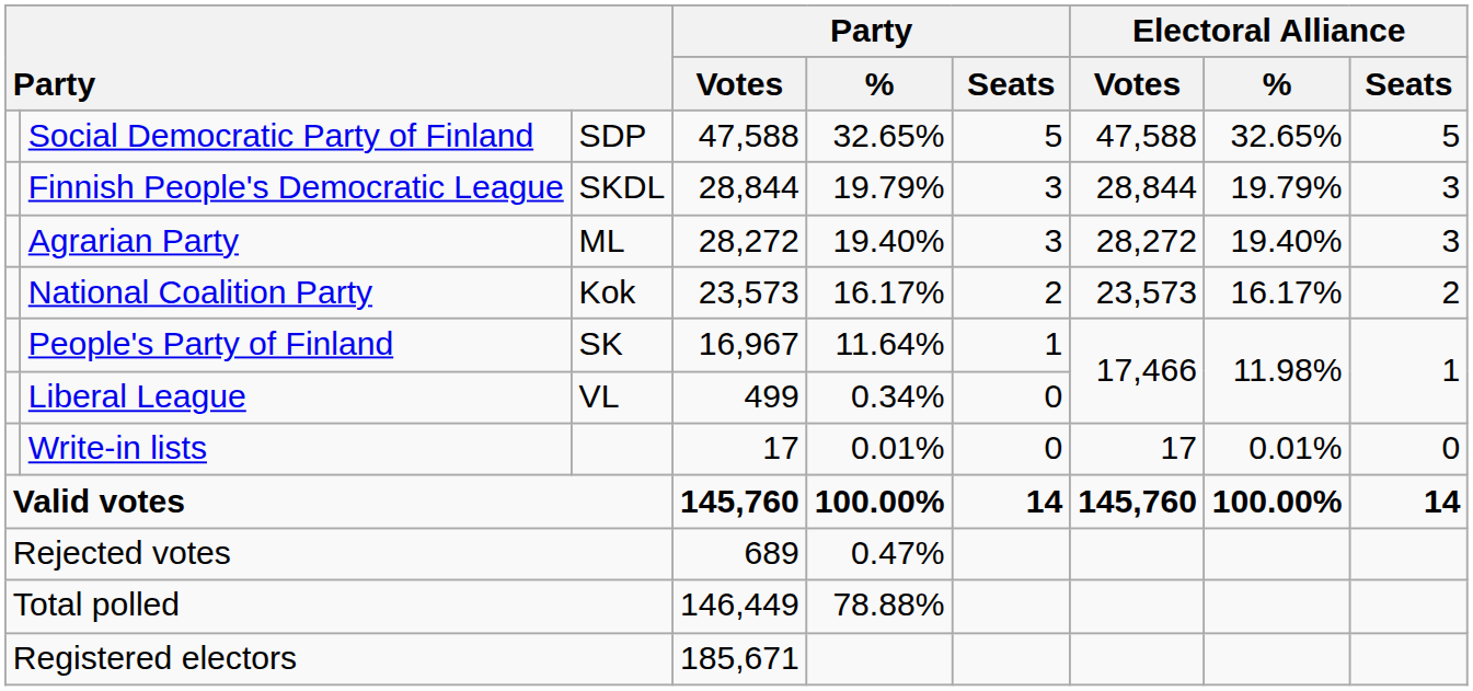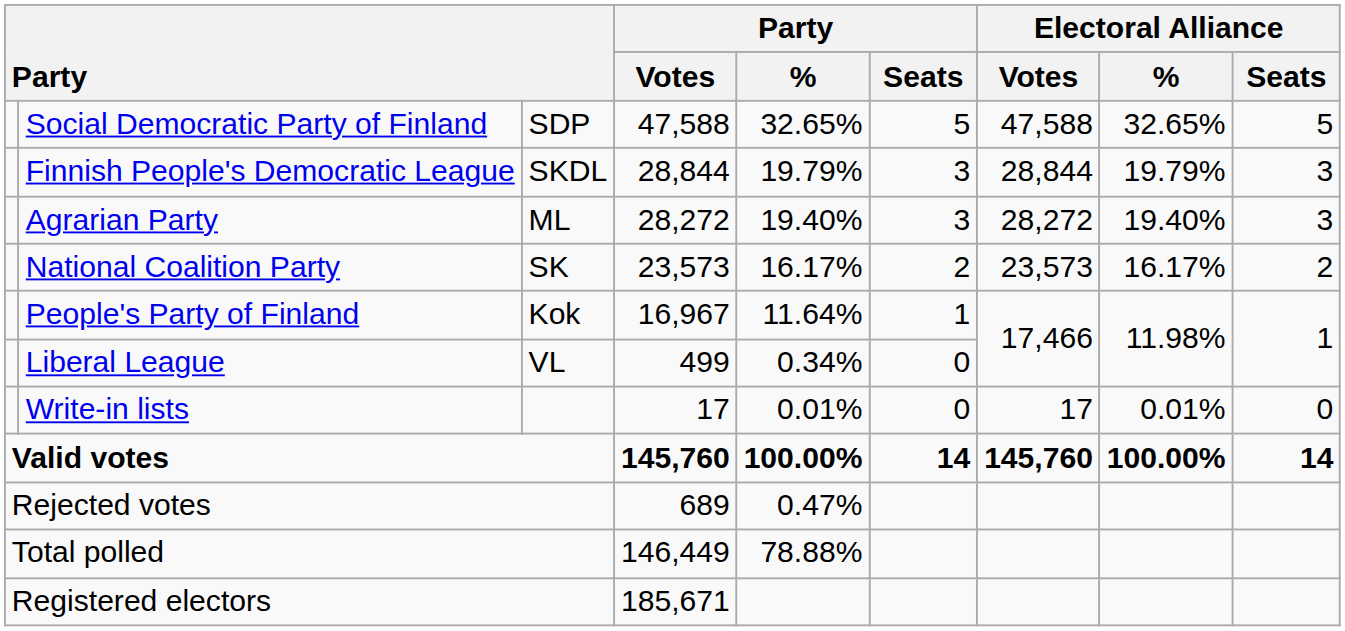 <table class="wikitable" border="1" style="text-align:right;">
 <tr>
 <th style="text-align:left;" valign=bottom rowspan=2 colspan=3>Party</th>
 <th colspan=3>Party</th>
 <th colspan=3>Electoral Alliance</th>
 </tr>
 <tr>
 <th align=center valign=bottom width="50">Votes</th>
 <th align=center valign=bottom width="50">%</th>
 <th align=center valign=bottom width="50">Seats</th>
 <th align=center valign=bottom width="50">Votes</th>
 <th align=center valign=bottom width="50">%</th>
 <th align=center valign=bottom width="50">Seats</th>
 </tr>
 <tr>
 <td></td>
 <td align=left style="white-space: nowrap;"><a href='#'>Social Democratic Party of Finland</a></td>
 <td align=left>SDP</td>
 <td>47,588</td>
 <td>32.65%</td>
 <td>5</td>
 <td>47,588</td>
 <td>32.65%</td>
 <td>5</td>
 </tr>
 <tr>
 <td></td>
 <td align=left><a href='#'>Finnish People's Democratic League</a></td>
 <td align=left>SKDL</td>
 <td>28,844</td>
 <td>19.79%</td>
 <td>3</td>
 <td>28,844</td>
 <td>19.79%</td>
 <td>3</td>
 </tr>
 <tr>
 <td></td>
 <td align=left><a href='#'>Agrarian Party</a></td>
 <td align=left>ML</td>
 <td>28,272</td>
 <td>19.40%</td>
 <td>3</td>
 <td>28,272</td>
 <td>19.40%</td>
 <td>3</td>
 </tr>
 <tr>
 <td></td>
 <td align=left><a href='#'>National Coalition Party</a></td>
-<td align=left>Kok</td>
+<td align=left>SK</td>
 <td>23,573</td>
 <td>16.17%</td>
 <td>2</td>
 <td>23,573</td>
 <td>16.17%</td>
 <td>2</td>
 </tr>
 <tr>
 <td></td>
 <td align=left><a href='#'>People's Party of Finland</a></td>
-<td align=left>SK</td>
+<td align=left>Kok</td>
 <td>16,967</td>
 <td>11.64%</td>
 <td>1</td>
 <td rowspan=2>17,466</td>
 <td rowspan=2>11.98%</td>
 <td rowspan=2>1</td>
 </tr>
 <tr>
 <td></td>
 <td align=left><a href='#'>Liberal League</a></td>
 <td align=left>VL</td>
 <td>499</td>
 <td>0.34%</td>
 <td>0</td>
 </tr>
 <tr>
 <td></td>
 <td align=left><a href='#'>Write-in lists</a></td>
 <td align=left></td>
 <td>17</td>
 <td>0.01%</td>
 <td>0</td>
 <td>17</td>
 <td>0.01%</td>
 <td>0</td>
 </tr>
 <tr style="font-weight:bold">
 <td align=left colspan=3>Valid votes</td>
 <td>145,760</td>
 <td>100.00%</td>
 <td>14</td>
 <td>145,760</td>
 <td>100.00%</td>
 <td>14</td>
 </tr>
 <tr>
 <td align=left colspan=3>Rejected votes</td>
 <td>689</td>
 <td>0.47%</td>
 <td></td>
 <td></td>
 <td></td>
 <td></td>
 </tr>
 <tr>
 <td align=left colspan=3>Total polled</td>
 <td>146,449</td>
 <td>78.88%</td>
 <td></td>
 <td></td>
 <td></td>
 <td></td>
 </tr>
 <tr>
 <td align=left colspan=3>Registered electors</td>
 <td>185,671</td>
 <td></td>
 <td></td>
 <td></td>
 <td></td>
 <td></td>
 </tr>
 </table>
